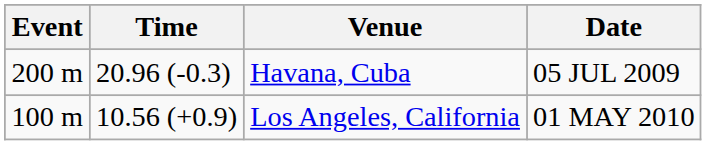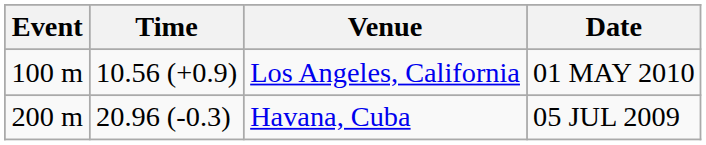 <table class="wikitable">
 <tr>
 <th>Event</th>
 <th>Time</th>
 <th>Venue</th>
 <th>Date</th>
 </tr>
 <tr>
+<td>100 m</td>
+<td>10.56 (+0.9)</td>
+<td><a href='#'>Los Angeles, California</a></td>
+<td>01 MAY 2010</td>
+</tr>
+<tr>
 <td>200 m</td>
 <td>20.96 (-0.3)</td>
 <td><a href='#'>Havana, Cuba</a></td>
 <td>05 JUL 2009</td>
 </tr>
-<tr>
-<td>100 m</td>
-<td>10.56 (+0.9)</td>
-<td><a href='#'>Los Angeles, California</a></td>
-<td>01 MAY 2010</td>
-</tr>
 </table>
